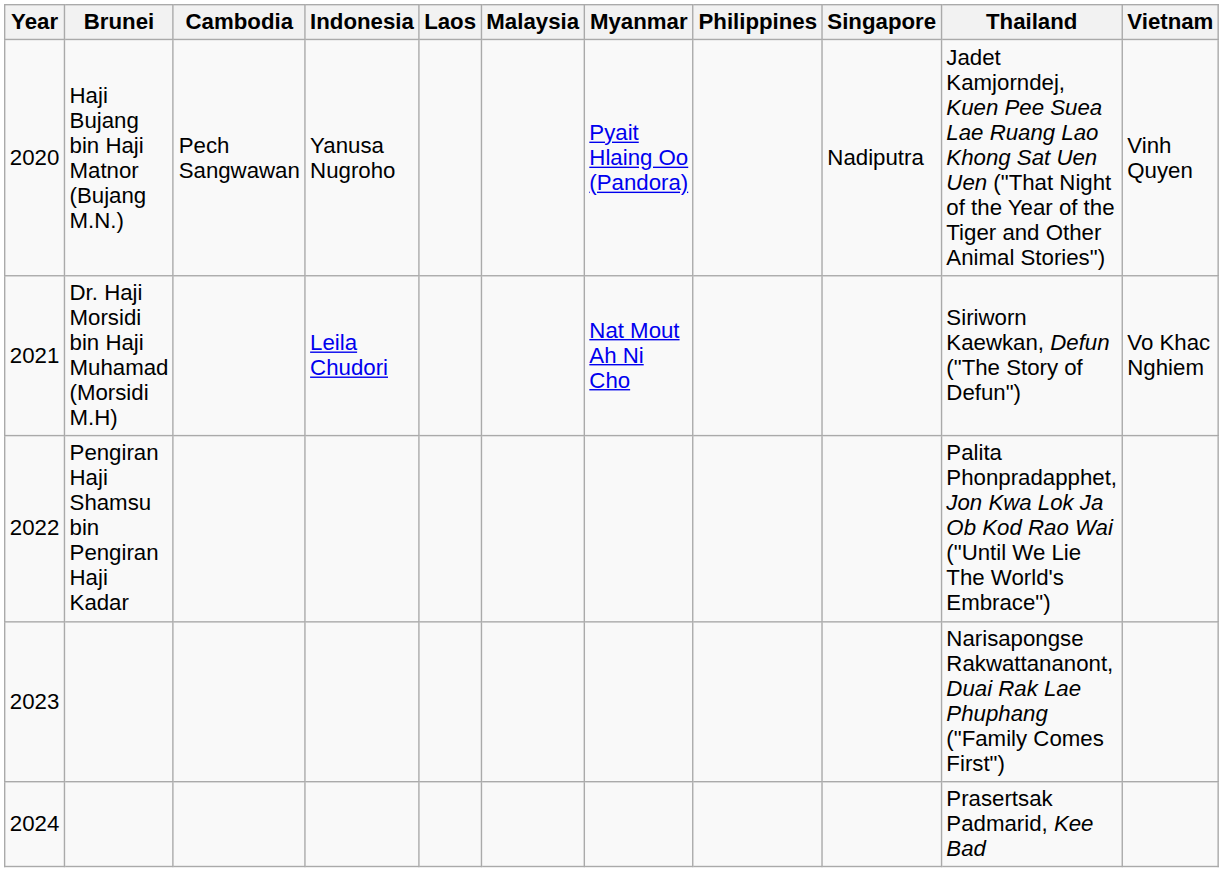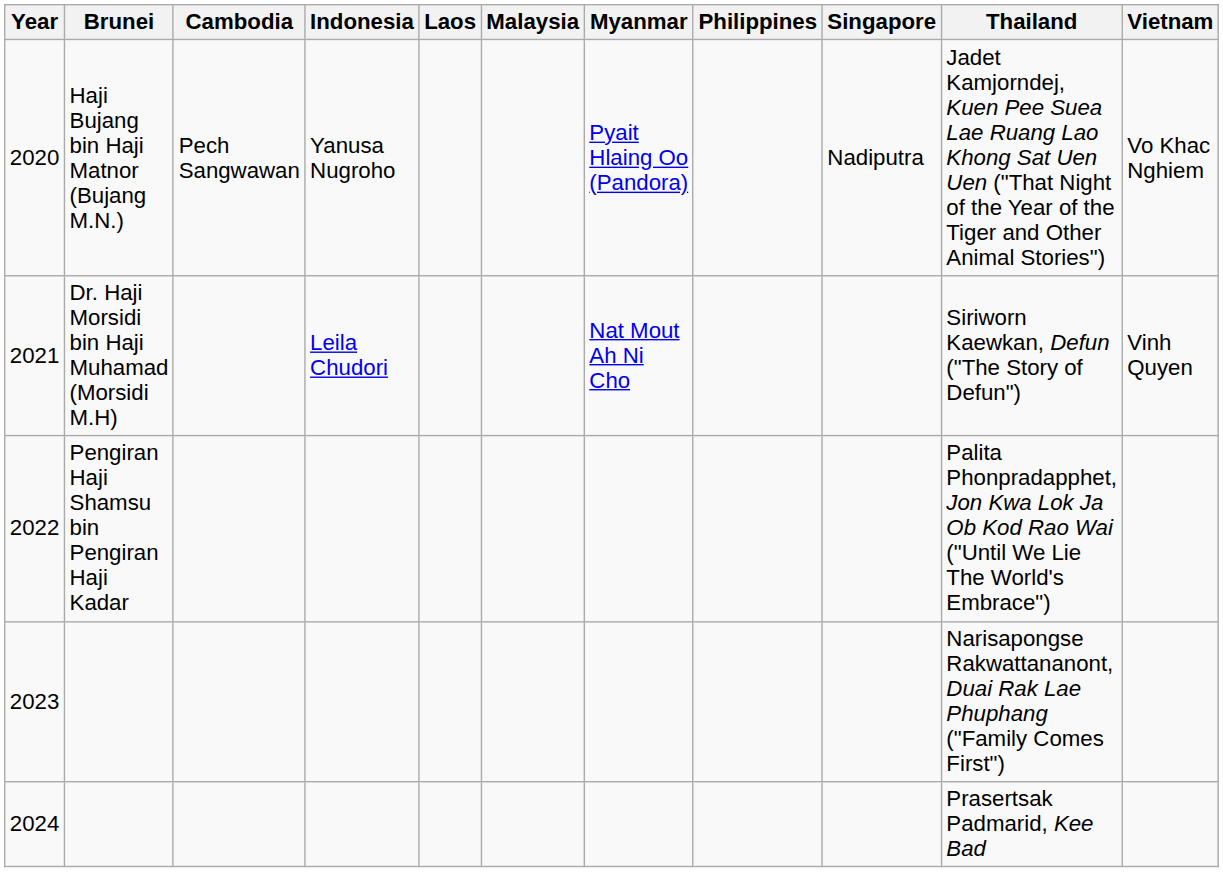 <table class="wikitable">
 <tr>
 <th width="5%">Year</th>
 <th width="9.5%">Brunei</th>
 <th width="9.5%">Cambodia</th>
 <th width="9.5%">Indonesia</th>
 <th width="9.5%">Laos</th>
 <th width="9.5%">Malaysia</th>
 <th width="9.5%">Myanmar</th>
 <th width="9.5%">Philippines</th>
 <th width="9.5%">Singapore</th>
 <th width="9.5%">Thailand</th>
 <th width="9.5%">Vietnam</th>
 </tr>
 <tr>
 <td>2020</td>
 <td>Haji Bujang bin Haji Matnor (Bujang M.N.)</td>
 <td>Pech Sangwawan</td>
 <td>Yanusa Nugroho</td>
 <td></td>
 <td></td>
 <td><a href='#'>Pyait Hlaing Oo (Pandora)</a></td>
 <td></td>
 <td>Nadiputra</td>
 <td>Jadet Kamjorndej, <em>Kuen Pee Suea Lae Ruang Lao Khong Sat Uen Uen</em> ("That Night of the Year of the Tiger and Other Animal Stories")</td>
-<td>Vinh Quyen</td>
+<td>Vo Khac Nghiem</td>
 </tr>
 <tr>
 <td>2021</td>
 <td>Dr. Haji Morsidi bin Haji Muhamad (Morsidi M.H)</td>
 <td></td>
 <td><a href='#'>Leila Chudori</a></td>
 <td></td>
 <td></td>
 <td><a href='#'>Nat Mout Ah Ni Cho</a></td>
 <td></td>
 <td></td>
 <td>Siriworn Kaewkan, <em>Defun</em> ("The Story of Defun")</td>
-<td>Vo Khac Nghiem</td>
+<td>Vinh Quyen</td>
 </tr>
 <tr>
 <td>2022</td>
 <td>Pengiran Haji Shamsu bin Pengiran Haji Kadar</td>
 <td></td>
 <td></td>
 <td></td>
 <td></td>
 <td></td>
 <td></td>
 <td></td>
 <td>Palita Phonpradapphet, <em>Jon Kwa Lok Ja Ob Kod Rao Wai</em> ("Until We Lie The World's Embrace")</td>
 <td></td>
 </tr>
 <tr>
 <td>2023</td>
 <td></td>
 <td></td>
 <td></td>
 <td></td>
 <td></td>
 <td></td>
 <td></td>
 <td></td>
 <td>Narisapongse Rakwattananont, <em>Duai Rak Lae Phuphang</em> ("Family Comes First")</td>
 <td></td>
 </tr>
 <tr>
 <td>2024</td>
 <td></td>
 <td></td>
 <td></td>
 <td></td>
 <td></td>
 <td></td>
 <td></td>
 <td></td>
 <td>Prasertsak Padmarid, <em>Kee Bad</em></td>
 <td></td>
 </tr>
 </table>
